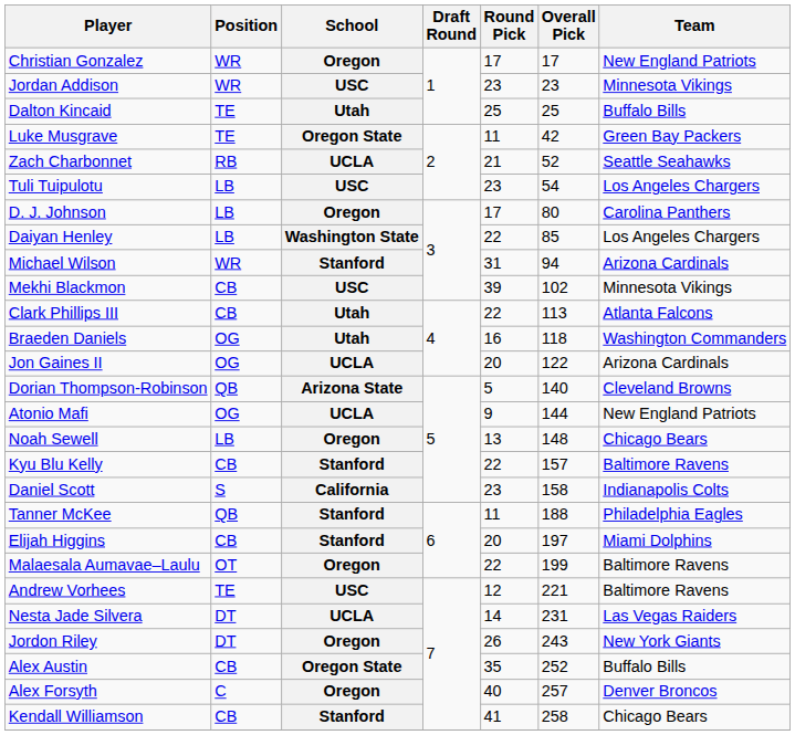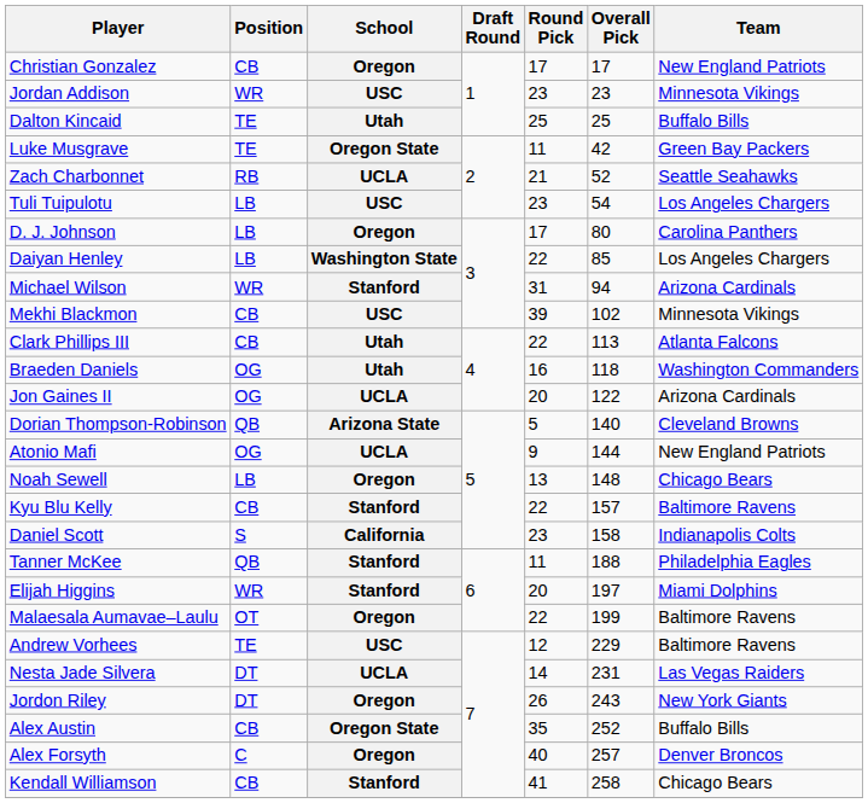 <table class="wikitable sortable" border="1">
 <tr>
 <th>Player</th>
 <th>Position</th>
 <th>School</th>
 <th>Draft<br>Round</th>
 <th>Round<br>Pick</th>
 <th>Overall<br>Pick</th>
 <th>Team</th>
 </tr>
 <tr>
 <td><a href='#'>Christian Gonzalez</a></td>
-<td><a href='#'>WR</a></td>
+<td><a href='#'>CB</a></td>
 <th style=>Oregon</th>
 <td rowspan="3">1</td>
 <td>17</td>
 <td>17</td>
 <td><a href='#'>New England Patriots</a></td>
 </tr>
 <tr>
 <td><a href='#'>Jordan Addison</a></td>
 <td><a href='#'>WR</a></td>
 <th style=>USC</th>
 <td>23</td>
 <td>23</td>
 <td><a href='#'>Minnesota Vikings</a></td>
 </tr>
 <tr>
 <td><a href='#'>Dalton Kincaid</a></td>
 <td><a href='#'>TE</a></td>
 <th style=>Utah</th>
 <td>25</td>
 <td>25</td>
 <td><a href='#'>Buffalo Bills</a></td>
 </tr>
 <tr>
 <td><a href='#'>Luke Musgrave</a></td>
 <td><a href='#'>TE</a></td>
 <th style=>Oregon State</th>
 <td rowspan="3">2</td>
 <td>11</td>
 <td>42</td>
 <td><a href='#'>Green Bay Packers</a></td>
 </tr>
 <tr>
 <td><a href='#'>Zach Charbonnet</a></td>
 <td><a href='#'>RB</a></td>
 <th style=>UCLA</th>
 <td>21</td>
 <td>52</td>
 <td><a href='#'>Seattle Seahawks</a></td>
 </tr>
 <tr>
 <td><a href='#'>Tuli Tuipulotu</a></td>
 <td><a href='#'>LB</a></td>
 <th style=>USC</th>
 <td>23</td>
 <td>54</td>
 <td><a href='#'>Los Angeles Chargers</a></td>
 </tr>
 <tr>
 <td><a href='#'>D. J. Johnson</a></td>
 <td><a href='#'>LB</a></td>
 <th style=>Oregon</th>
 <td rowspan="4">3</td>
 <td>17</td>
 <td>80</td>
 <td><a href='#'>Carolina Panthers</a></td>
 </tr>
 <tr>
 <td><a href='#'>Daiyan Henley</a></td>
 <td><a href='#'>LB</a></td>
 <th style=>Washington State</th>
 <td>22</td>
 <td>85</td>
 <td>Los Angeles Chargers</td>
 </tr>
 <tr>
 <td><a href='#'>Michael Wilson</a></td>
 <td><a href='#'>WR</a></td>
 <th style=>Stanford</th>
 <td>31</td>
 <td>94</td>
 <td><a href='#'>Arizona Cardinals</a></td>
 </tr>
 <tr>
 <td><a href='#'>Mekhi Blackmon</a></td>
 <td><a href='#'>CB</a></td>
 <th style=>USC</th>
 <td>39</td>
 <td>102</td>
 <td>Minnesota Vikings</td>
 </tr>
 <tr>
 <td><a href='#'>Clark Phillips III</a></td>
 <td><a href='#'>CB</a></td>
 <th style=>Utah</th>
 <td rowspan="3">4</td>
 <td>22</td>
 <td>113</td>
 <td><a href='#'>Atlanta Falcons</a></td>
 </tr>
 <tr>
 <td><a href='#'>Braeden Daniels</a></td>
 <td><a href='#'>OG</a></td>
 <th style=>Utah</th>
 <td>16</td>
 <td>118</td>
 <td><a href='#'>Washington Commanders</a></td>
 </tr>
 <tr>
 <td><a href='#'>Jon Gaines II</a></td>
 <td><a href='#'>OG</a></td>
 <th style=>UCLA</th>
 <td>20</td>
 <td>122</td>
 <td>Arizona Cardinals</td>
 </tr>
 <tr>
 <td><a href='#'>Dorian Thompson-Robinson</a></td>
 <td><a href='#'>QB</a></td>
 <th style=>Arizona State</th>
 <td rowspan="5">5</td>
 <td>5</td>
 <td>140</td>
 <td><a href='#'>Cleveland Browns</a></td>
 </tr>
 <tr>
 <td><a href='#'>Atonio Mafi</a></td>
 <td><a href='#'>OG</a></td>
 <th style=>UCLA</th>
 <td>9</td>
 <td>144</td>
 <td>New England Patriots</td>
 </tr>
 <tr>
 <td><a href='#'>Noah Sewell</a></td>
 <td><a href='#'>LB</a></td>
 <th style=>Oregon</th>
 <td>13</td>
 <td>148</td>
 <td><a href='#'>Chicago Bears</a></td>
 </tr>
 <tr>
 <td><a href='#'>Kyu Blu Kelly</a></td>
 <td><a href='#'>CB</a></td>
 <th style=>Stanford</th>
 <td>22</td>
 <td>157</td>
 <td><a href='#'>Baltimore Ravens</a></td>
 </tr>
 <tr>
 <td><a href='#'>Daniel Scott</a></td>
 <td><a href='#'>S</a></td>
 <th style=>California</th>
 <td>23</td>
 <td>158</td>
 <td><a href='#'>Indianapolis Colts</a></td>
 </tr>
 <tr>
 <td><a href='#'>Tanner McKee</a></td>
 <td><a href='#'>QB</a></td>
 <th style=>Stanford</th>
 <td rowspan="3">6</td>
 <td>11</td>
 <td>188</td>
 <td><a href='#'>Philadelphia Eagles</a></td>
 </tr>
 <tr>
 <td><a href='#'>Elijah Higgins</a></td>
-<td><a href='#'>CB</a></td>
+<td><a href='#'>WR</a></td>
 <th style=>Stanford</th>
 <td>20</td>
 <td>197</td>
 <td><a href='#'>Miami Dolphins</a></td>
 </tr>
 <tr>
 <td><a href='#'>Malaesala Aumavae–Laulu</a></td>
 <td><a href='#'>OT</a></td>
 <th style=>Oregon</th>
 <td>22</td>
 <td>199</td>
 <td>Baltimore Ravens</td>
 </tr>
 <tr>
 <td><a href='#'>Andrew Vorhees</a></td>
 <td><a href='#'>TE</a></td>
 <th style=>USC</th>
 <td rowspan="6">7</td>
 <td>12</td>
-<td>221</td>
+<td>229</td>
 <td>Baltimore Ravens</td>
 </tr>
 <tr>
 <td><a href='#'>Nesta Jade Silvera</a></td>
 <td><a href='#'>DT</a></td>
 <th style=>UCLA</th>
 <td>14</td>
 <td>231</td>
 <td><a href='#'>Las Vegas Raiders</a></td>
 </tr>
 <tr>
 <td><a href='#'>Jordon Riley</a></td>
 <td><a href='#'>DT</a></td>
 <th style=>Oregon</th>
 <td>26</td>
 <td>243</td>
 <td><a href='#'>New York Giants</a></td>
 </tr>
 <tr>
 <td><a href='#'>Alex Austin</a></td>
 <td><a href='#'>CB</a></td>
 <th style=>Oregon State</th>
 <td>35</td>
 <td>252</td>
 <td>Buffalo Bills</td>
 </tr>
 <tr>
 <td><a href='#'>Alex Forsyth</a></td>
 <td><a href='#'>C</a></td>
 <th style=>Oregon</th>
 <td>40</td>
 <td>257</td>
 <td><a href='#'>Denver Broncos</a></td>
 </tr>
 <tr>
 <td><a href='#'>Kendall Williamson</a></td>
 <td><a href='#'>CB</a></td>
 <th style=>Stanford</th>
 <td>41</td>
 <td>258</td>
 <td>Chicago Bears</td>
 </tr>
 <tr>
 </tr>
 </table>
